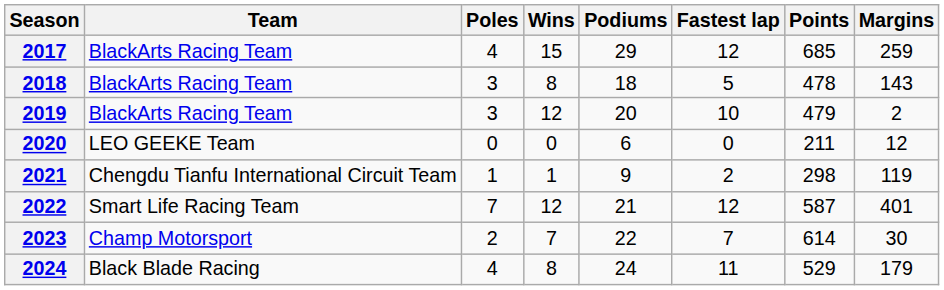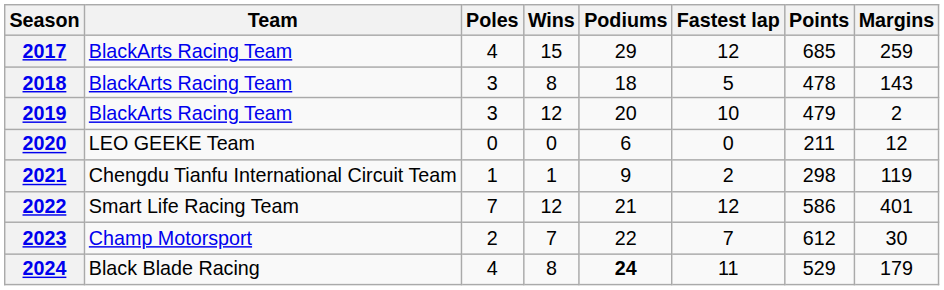 <table class="wikitable" style="font-size:85%; text-align:center;">
 <tr>
 <th>Season</th>
 <th>Team</th>
 <th>Poles</th>
 <th>Wins</th>
 <th>Podiums</th>
 <th>Fastest lap</th>
 <th>Points</th>
 <th>Margins</th>
 </tr>
 <tr>
 <th><a href='#'>2017</a></th>
 <td align=left> <a href='#'>BlackArts Racing Team</a></td>
 <td>4</td>
 <td>15</td>
 <td>29</td>
 <td>12</td>
 <td>685</td>
 <td>259</td>
 </tr>
 <tr>
 <th><a href='#'>2018</a></th>
 <td align=left> <a href='#'>BlackArts Racing Team</a></td>
 <td>3</td>
 <td>8</td>
 <td>18</td>
 <td>5</td>
 <td>478</td>
 <td>143</td>
 </tr>
 <tr>
 <th><a href='#'>2019</a></th>
 <td align=left> <a href='#'>BlackArts Racing Team</a></td>
 <td>3</td>
 <td>12</td>
 <td>20</td>
 <td>10</td>
 <td>479</td>
 <td>2</td>
 </tr>
 <tr>
 <th><a href='#'>2020</a></th>
 <td align=left> LEO GEEKE Team</td>
 <td>0</td>
 <td>0</td>
 <td>6</td>
 <td>0</td>
 <td>211</td>
 <td>12</td>
 </tr>
 <tr>
 <th><a href='#'>2021</a></th>
 <td align=left> Chengdu Tianfu International Circuit Team</td>
 <td>1</td>
 <td>1</td>
 <td>9</td>
 <td>2</td>
 <td>298</td>
 <td>119</td>
 </tr>
 <tr>
 <th><a href='#'>2022</a></th>
 <td align=left> Smart Life Racing Team</td>
 <td>7</td>
 <td>12</td>
 <td>21</td>
 <td>12</td>
-<td>587</td>
+<td>586</td>
 <td>401</td>
 </tr>
 <tr>
 <th><a href='#'>2023</a></th>
 <td align=left> <a href='#'>Champ Motorsport</a></td>
 <td>2</td>
 <td>7</td>
 <td>22</td>
 <td>7</td>
-<td>614</td>
+<td>612</td>
 <td>30</td>
 </tr>
 <tr>
 <th><a href='#'>2024</a></th>
 <td align=left> Black Blade Racing</td>
 <td>4</td>
 <td>8</td>
-<td>24</td>
+<td><strong>24</strong></td>
 <td>11</td>
 <td>529</td>
 <td>179</td>
 </tr>
 </table>
